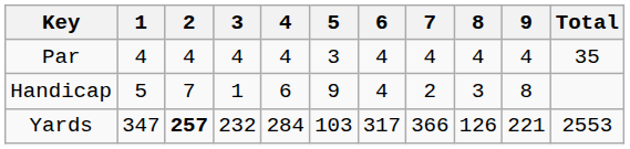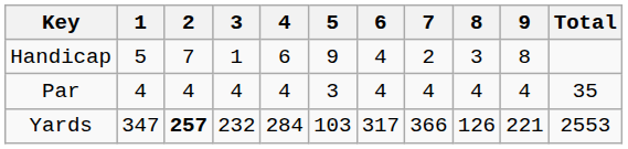 <table class=wikitable style="text-align:center">
 <tr>
 <th>Key</th>
 <th>1</th>
 <th>2</th>
 <th>3</th>
 <th>4</th>
 <th>5</th>
 <th>6</th>
 <th>7</th>
 <th>8</th>
 <th>9</th>
 <th>Total</th>
 </tr>
 <tr>
+<td>Handicap</td>
+<td>5</td>
+<td>7</td>
+<td>1</td>
+<td>6</td>
+<td>9</td>
+<td>4</td>
+<td>2</td>
+<td>3</td>
+<td>8</td>
+<td></td>
+</tr>
+<tr>
 <td>Par</td>
 <td>4</td>
 <td>4</td>
 <td>4</td>
 <td>4</td>
 <td>3</td>
 <td>4</td>
 <td>4</td>
 <td>4</td>
 <td>4</td>
 <td>35</td>
-</tr>
-<tr>
-<td>Handicap</td>
-<td>5</td>
-<td>7</td>
-<td>1</td>
-<td>6</td>
-<td>9</td>
-<td>4</td>
-<td>2</td>
-<td>3</td>
-<td>8</td>
-<td></td>
 </tr>
 <tr>
 <td>Yards</td>
 <td>347</td>
 <td><strong>257</strong></td>
 <td>232</td>
 <td>284</td>
 <td>103</td>
 <td>317</td>
 <td>366</td>
 <td>126</td>
 <td>221</td>
 <td>2553</td>
 </tr>
 </table>
